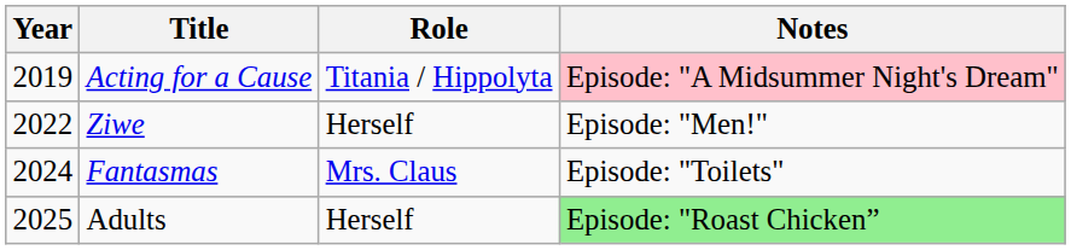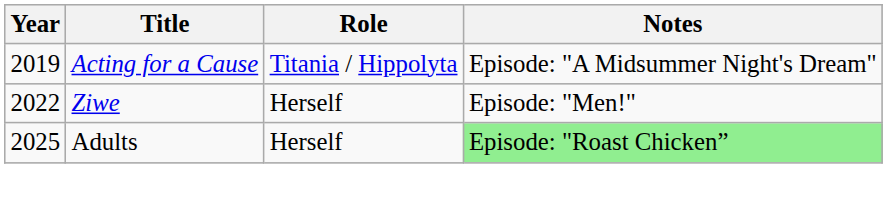 <table class="wikitable sortable">
 <tr>
 <th>Year</th>
 <th>Title</th>
 <th>Role</th>
 <th class="unsortable">Notes</th>
 </tr>
 <tr>
 <td>2019</td>
 <td><em><a href='#'>Acting for a Cause</a></em></td>
 <td><a href='#'>Titania</a> / <a href='#'>Hippolyta</a></td>
-<td style="background: pink;">Episode: "A Midsummer Night's Dream"</td>
+<td>Episode: "A Midsummer Night's Dream"</td>
 </tr>
 <tr>
 <td>2022</td>
 <td><em><a href='#'>Ziwe</a></em></td>
 <td>Herself</td>
 <td>Episode: "Men!"</td>
 </tr>
 <tr>
-<td>2024</td>
-<td><em><a href='#'>Fantasmas</a></em></td>
-<td><a href='#'>Mrs. Claus</a></td>
-<td>Episode: "Toilets"</td>
-</tr>
-<tr>
 <td>2025</td>
 <td>Adults</td>
 <td>Herself</td>
 <td style="background: lightgreen;">Episode: "Roast Chicken”</td>
 </tr>
 </table>
